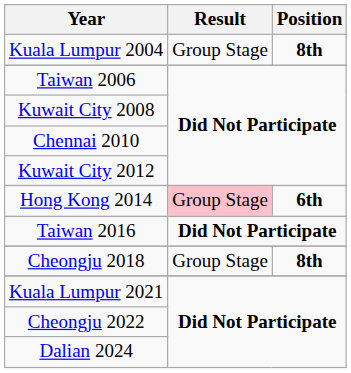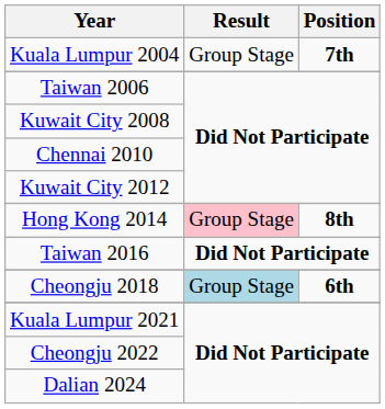 <table class="wikitable" style="text-align: center;">
 <tr>
 <th>Year</th>
 <th>Result</th>
 <th>Position</th>
 </tr>
 <tr>
 <td> <a href='#'>Kuala Lumpur</a> 2004</td>
 <td>Group Stage</td>
-<td><strong>8th</strong></td>
+<td><strong>7th</strong></td>
 </tr>
 <tr style="background:#c96;">
 </tr>
 <tr>
 <td> <a href='#'>Taiwan</a> 2006</td>
 <td colspan="2" rowspan="4" align="center"><strong>Did Not Participate</strong></td>
 </tr>
 <tr>
 <td> <a href='#'>Kuwait City</a> 2008</td>
 </tr>
 <tr>
 <td> <a href='#'>Chennai</a> 2010</td>
 </tr>
 <tr>
 <td> <a href='#'>Kuwait City</a> 2012</td>
 </tr>
 <tr style="background:#c96;">
 </tr>
 <tr>
 <td> <a href='#'>Hong Kong</a> 2014</td>
 <td style="background: pink;">Group Stage</td>
-<td><strong>6th</strong></td>
+<td><strong>8th</strong></td>
 </tr>
 <tr style="background:#c96;">
 </tr>
 <tr>
 <td> <a href='#'>Taiwan</a> 2016</td>
 <td rowspan="1" colspan="2" align="center"><strong>Did Not Participate</strong></td>
 </tr>
 <tr style="background:#c96;">
 </tr>
 <tr>
 <td> <a href='#'>Cheongju</a> 2018</td>
-<td>Group Stage</td>
-<td><strong>8th</strong></td>
+<td style="background: lightblue;">Group Stage</td>
+<td><strong>6th</strong></td>
 </tr>
 <tr style="background:#c96;">
 </tr>
 <tr>
 <td> <a href='#'>Kuala Lumpur</a> 2021</td>
 <td colspan="2" rowspan="3" align="center"><strong>Did Not Participate</strong></td>
 </tr>
 <tr>
 <td> <a href='#'>Cheongju</a> 2022</td>
 </tr>
 <tr>
 <td> <a href='#'>Dalian</a> 2024</td>
 </tr>
 </table>
